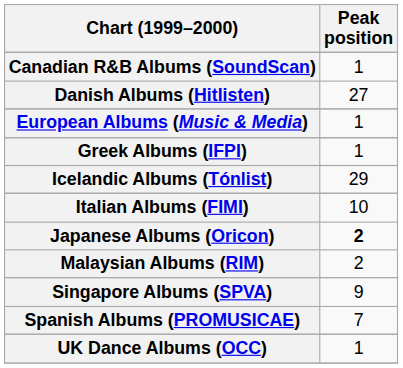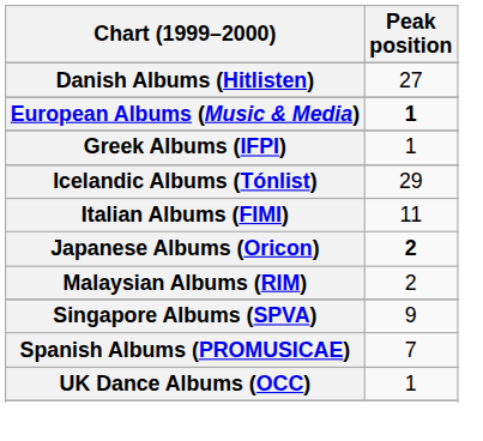 <table class="wikitable sortable plainrowheaders" style="text-align:center">
 <tr>
 <th scope="col">Chart (1999–2000)</th>
 <th scope="col">Peak<br>position</th>
 </tr>
 <tr>
 </tr>
 <tr>
 </tr>
 <tr>
 </tr>
 <tr>
 </tr>
 <tr>
 </tr>
 <tr>
-<th scope="row">Canadian R&B Albums (<a href='#'>SoundScan</a>)</th>
-<td>1</td>
-</tr>
-<tr>
 <th scope="row">Danish Albums (<a href='#'>Hitlisten</a>)</th>
 <td style="text-align:center;">27</td>
 </tr>
 <tr>
 </tr>
 <tr>
 <th scope="row"><a href='#'>European Albums</a> (<em><a href='#'>Music & Media</a></em>)</th>
-<td>1</td>
+<td><strong>1</strong></td>
 </tr>
 <tr>
 </tr>
 <tr>
 </tr>
 <tr>
 </tr>
 <tr>
 <th scope="row">Greek Albums (<a href='#'>IFPI</a>)</th>
 <td>1</td>
 </tr>
 <tr>
 </tr>
 <tr>
 <th scope="row">Icelandic Albums (<a href='#'>Tónlist</a>)</th>
 <td>29</td>
 </tr>
 <tr>
 </tr>
 <tr>
 <th scope="row">Italian Albums (<a href='#'>FIMI</a>)</th>
-<td>10</td>
+<td>11</td>
 </tr>
 <tr>
 <th scope="row">Japanese Albums (<a href='#'>Oricon</a>)</th>
 <td><strong>2</strong></td>
 </tr>
 <tr>
 <th scope="row">Malaysian Albums (<a href='#'>RIM</a>)</th>
 <td>2</td>
 </tr>
 <tr>
 </tr>
 <tr>
 </tr>
 <tr>
 </tr>
 <tr>
 <th scope="row">Singapore Albums (<a href='#'>SPVA</a>)</th>
 <td>9</td>
 </tr>
 <tr>
 <th scope="row">Spanish Albums (<a href='#'>PROMUSICAE</a>)</th>
 <td>7</td>
 </tr>
 <tr>
 </tr>
 <tr>
 </tr>
 <tr>
 </tr>
 <tr>
 <th scope="row">UK Dance Albums (<a href='#'>OCC</a>)</th>
 <td>1</td>
 </tr>
 <tr>
 </tr>
 <tr>
 </tr>
 <tr>
 </tr>
 </table>
